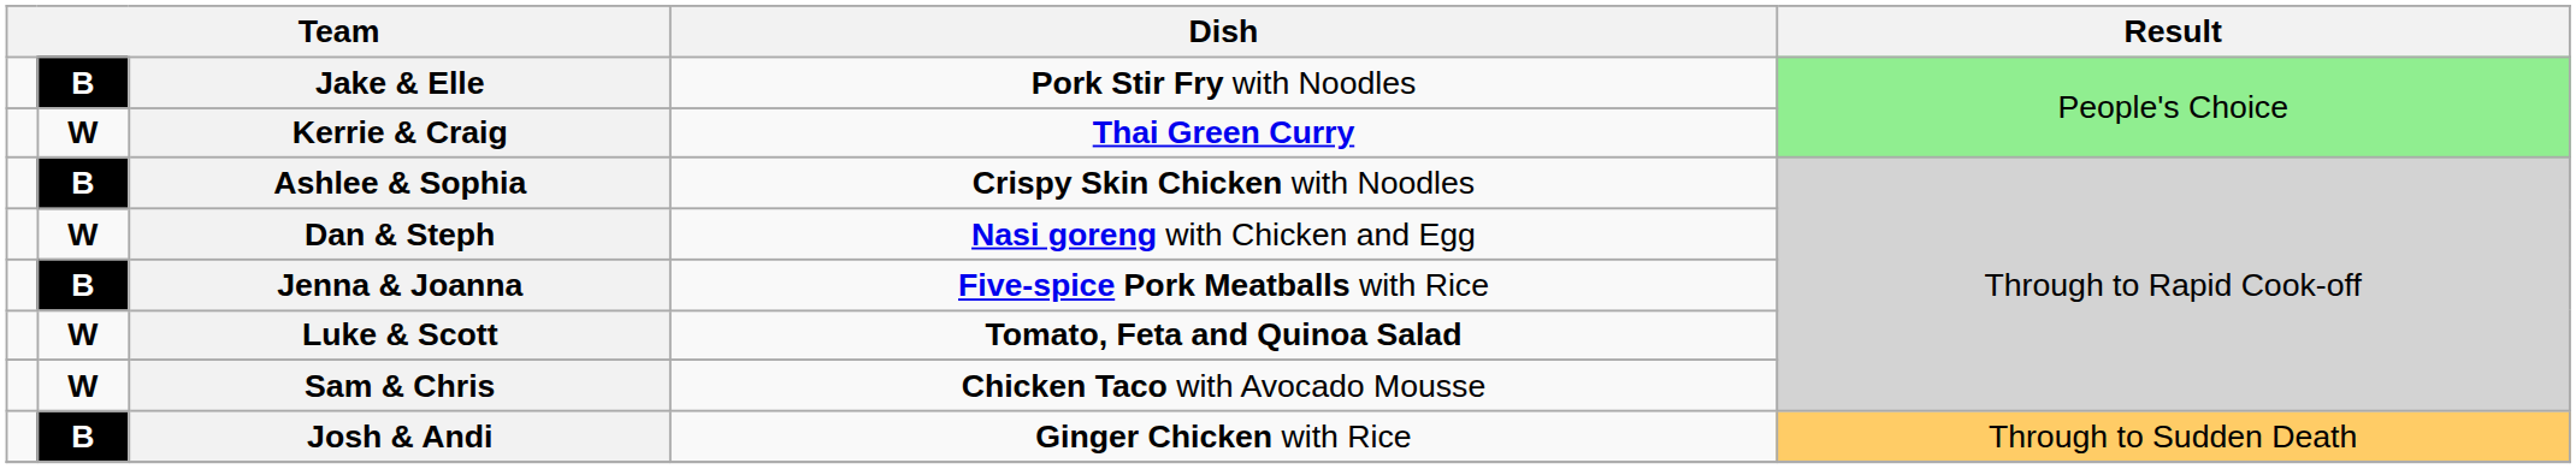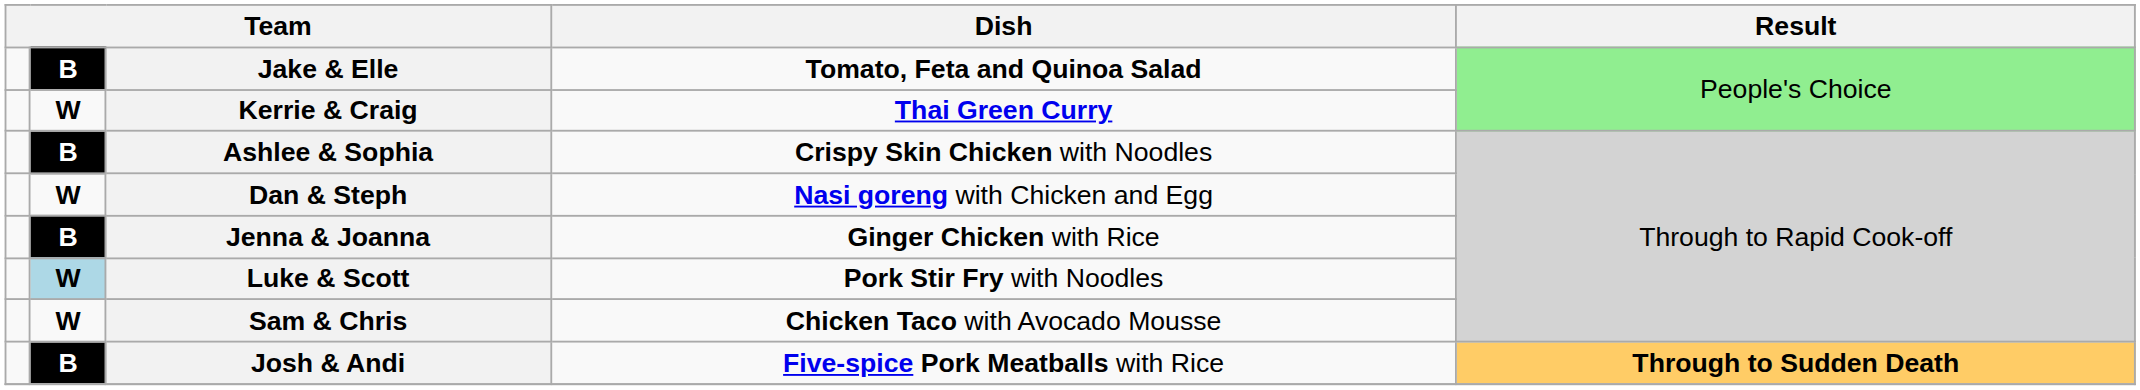 <table class="wikitable plainrowheaders" style="margin:1em auto; text-align:center; font-size:90%; width:80em;">
 <tr>
 <th colspan="3">Team</th>
 <th>Dish</th>
 <th>Result</th>
 </tr>
 <tr>
 <td></td>
 <td style="text-align:center; background:black; color:white;"><strong>B</strong></td>
 <th>Jake & Elle</th>
-<td><strong>Pork Stir Fry</strong> with Noodles</td>
+<td><strong>Tomato, Feta and Quinoa Salad</strong></td>
 <td rowspan="2" style="background:lightgreen;">People's Choice</td>
 </tr>
 <tr>
 <td></td>
 <td><strong>W</strong></td>
 <th>Kerrie & Craig</th>
 <td><strong><a href='#'>Thai Green Curry</a></strong></td>
 </tr>
 <tr>
 <td></td>
 <td style="text-align:center; background:black; color:white;"><strong>B</strong></td>
 <th>Ashlee & Sophia</th>
 <td><strong>Crispy Skin Chicken</strong> with Noodles</td>
 <td rowspan="5" bgcolor=lightgray>Through to Rapid Cook-off</td>
 </tr>
 <tr>
 <td></td>
 <td><strong>W</strong></td>
 <th>Dan & Steph</th>
 <td><strong><a href='#'>Nasi goreng</a></strong> with Chicken and Egg</td>
 </tr>
 <tr>
 <td></td>
 <td style="text-align:center; background:black; color:white;"><strong>B</strong></td>
 <th>Jenna & Joanna</th>
-<td><strong><a href='#'>Five-spice</a> Pork Meatballs</strong> with Rice</td>
+<td><strong>Ginger Chicken</strong> with Rice</td>
 </tr>
 <tr>
 <td></td>
-<td><strong>W</strong></td>
+<td style="background: lightblue;"><strong>W</strong></td>
 <th>Luke & Scott</th>
-<td><strong>Tomato, Feta and Quinoa Salad</strong></td>
+<td><strong>Pork Stir Fry</strong> with Noodles</td>
 </tr>
 <tr>
 <td></td>
 <td><strong>W</strong></td>
 <th>Sam & Chris</th>
 <td><strong>Chicken Taco</strong> with Avocado Mousse</td>
 </tr>
 <tr>
 <td></td>
 <td style="text-align:center; background:black; color:white;"><strong>B</strong></td>
 <th>Josh & Andi</th>
-<td><strong>Ginger Chicken</strong> with Rice</td>
-<td style="background:#FFCC66;">Through to Sudden Death</td>
+<td><strong><a href='#'>Five-spice</a> Pork Meatballs</strong> with Rice</td>
+<td style="background:#FFCC66;"><strong>Through to Sudden Death</strong></td>
 </tr>
 <tr>
 </tr>
 </table>
